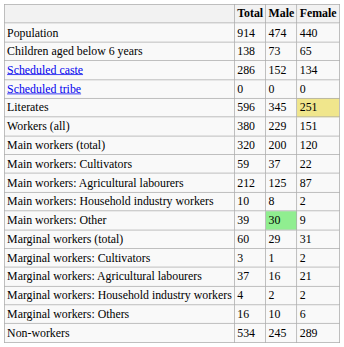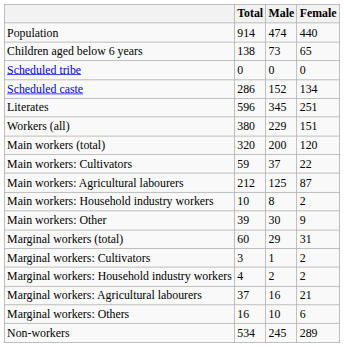 <table class="wikitable sortable">
 <tr>
 <th></th>
 <th>Total</th>
 <th>Male</th>
 <th>Female</th>
 </tr>
 <tr>
 <td>Population</td>
 <td>914</td>
 <td>474</td>
 <td>440</td>
 </tr>
 <tr>
 <td>Children aged below 6 years</td>
 <td>138</td>
 <td>73</td>
 <td>65</td>
 </tr>
 <tr>
+<td><a href='#'>Scheduled tribe</a></td>
+<td>0</td>
+<td>0</td>
+<td>0</td>
+</tr>
+<tr>
 <td><a href='#'>Scheduled caste</a></td>
 <td>286</td>
 <td>152</td>
 <td>134</td>
 </tr>
 <tr>
-<td><a href='#'>Scheduled tribe</a></td>
-<td>0</td>
-<td>0</td>
-<td>0</td>
-</tr>
-<tr>
 <td>Literates</td>
 <td>596</td>
 <td>345</td>
-<td style="background: khaki;">251</td>
+<td>251</td>
 </tr>
 <tr>
 <td>Workers (all)</td>
 <td>380</td>
 <td>229</td>
 <td>151</td>
 </tr>
 <tr>
 <td>Main workers (total)</td>
 <td>320</td>
 <td>200</td>
 <td>120</td>
 </tr>
 <tr>
 <td>Main workers: Cultivators</td>
 <td>59</td>
 <td>37</td>
 <td>22</td>
 </tr>
 <tr>
 <td>Main workers: Agricultural labourers</td>
 <td>212</td>
 <td>125</td>
 <td>87</td>
 </tr>
 <tr>
 <td>Main workers: Household industry workers</td>
 <td>10</td>
 <td>8</td>
 <td>2</td>
 </tr>
 <tr>
 <td>Main workers: Other</td>
 <td>39</td>
-<td style="background: lightgreen;">30</td>
+<td>30</td>
 <td>9</td>
 </tr>
 <tr>
 <td>Marginal workers (total)</td>
 <td>60</td>
 <td>29</td>
 <td>31</td>
 </tr>
 <tr>
 <td>Marginal workers: Cultivators</td>
 <td>3</td>
 <td>1</td>
 <td>2</td>
 </tr>
 <tr>
+<td>Marginal workers: Household industry workers</td>
+<td>4</td>
+<td>2</td>
+<td>2</td>
+</tr>
+<tr>
 <td>Marginal workers: Agricultural labourers</td>
 <td>37</td>
 <td>16</td>
 <td>21</td>
-</tr>
-<tr>
-<td>Marginal workers: Household industry workers</td>
-<td>4</td>
-<td>2</td>
-<td>2</td>
 </tr>
 <tr>
 <td>Marginal workers: Others</td>
 <td>16</td>
 <td>10</td>
 <td>6</td>
 </tr>
 <tr>
 <td>Non-workers</td>
 <td>534</td>
 <td>245</td>
 <td>289</td>
 </tr>
 </table>
